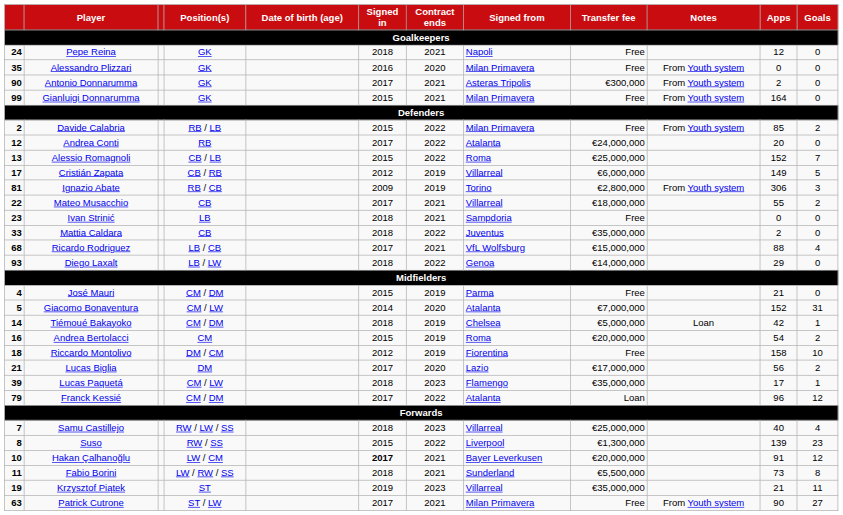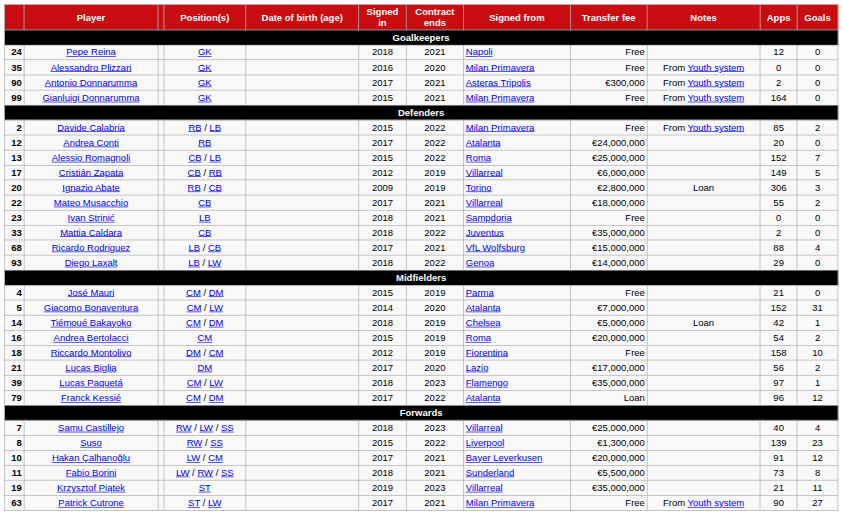 <table class="wikitable" style="text-align:center; font-size:90%; width:100%">
 <tr>
 <th style="background:#c90c0f; color:white; text-align:center"></th>
 <th style="background:#c90c0f; color:white; text-align:center">Player</th>
 <th style="background:#c90c0f; color:white; text-align:center"></th>
 <th style="background:#c90c0f; color:white; text-align:center">Position(s)</th>
 <th style="background:#c90c0f; color:white; text-align:center">Date of birth (age)</th>
 <th style="background:#c90c0f; color:white; text-align:center;">Signed<br>in</th>
 <th style="background:#c90c0f; color:white; text-align:center;">Contract<br>ends</th>
 <th style="background:#c90c0f; color:white; text-align:center;">Signed from</th>
 <th style="background:#c90c0f; color:white; text-align:center;">Transfer fee</th>
 <th style="background:#c90c0f; color:white; text-align:center;">Notes</th>
 <th style="background:#c90c0f; color:white; text-align:center;">Apps</th>
 <th style="background:#c90c0f; color:white; text-align:center;">Goals</th>
 </tr>
 <tr>
 <th colspan="12" style="background:#000000; color:white; text-align:center">Goalkeepers</th>
 </tr>
 <tr>
 <td style="text-align:right"><strong>24</strong></td>
 <td><a href='#'>Pepe Reina</a></td>
 <td style="text-align:center"></td>
 <td><a href='#'>GK</a></td>
 <td style="text-align:right"></td>
 <td style="text-align:center">2018</td>
 <td style="text-align:center">2021</td>
 <td style="text-align:left"> <a href='#'>Napoli</a></td>
 <td style="text-align:right">Free</td>
 <td></td>
 <td>12</td>
 <td>0</td>
 </tr>
 <tr>
 <td style="text-align:right"><strong>35</strong></td>
 <td><a href='#'>Alessandro Plizzari</a></td>
 <td style="text-align:center"></td>
 <td><a href='#'>GK</a></td>
 <td style="text-align:right"></td>
 <td style="text-align:center">2016</td>
 <td style="text-align:center">2020</td>
 <td style="text-align:left"> <a href='#'>Milan Primavera</a></td>
 <td style="text-align:right">Free</td>
 <td>From <a href='#'>Youth system</a></td>
 <td>0</td>
 <td>0</td>
 </tr>
 <tr>
 <td style="text-align:right"><strong>90</strong></td>
 <td><a href='#'>Antonio Donnarumma</a></td>
 <td style="text-align:center"></td>
 <td><a href='#'>GK</a></td>
 <td style="text-align:right"></td>
 <td style="text-align:center">2017</td>
 <td style="text-align:center">2021</td>
 <td style="text-align:left"> <a href='#'>Asteras Tripolis</a></td>
 <td style="text-align:right">€300,000</td>
 <td>From <a href='#'>Youth system</a></td>
 <td>2</td>
 <td>0</td>
 </tr>
 <tr>
 <td style="text-align:right"><strong>99</strong></td>
 <td><a href='#'>Gianluigi Donnarumma</a></td>
 <td style="text-align:center"></td>
 <td><a href='#'>GK</a></td>
 <td style="text-align:right"></td>
 <td style="text-align:center">2015</td>
 <td style="text-align:center">2021</td>
 <td style="text-align:left"> <a href='#'>Milan Primavera</a></td>
 <td style="text-align:right">Free</td>
 <td>From <a href='#'>Youth system</a></td>
 <td>164</td>
 <td>0</td>
 </tr>
 <tr>
 <th colspan="12" style="background:#000000; color:white; text-align:center">Defenders</th>
 </tr>
 <tr>
 <td style="text-align:right"><strong>2</strong></td>
 <td><a href='#'>Davide Calabria</a></td>
 <td style="text-align:center"></td>
 <td><a href='#'>RB</a> / <a href='#'>LB</a></td>
 <td style="text-align:right"></td>
 <td style="text-align:center">2015</td>
 <td style="text-align:center">2022</td>
 <td style="text-align:left"> <a href='#'>Milan Primavera</a></td>
 <td style="text-align:right">Free</td>
 <td>From <a href='#'>Youth system</a></td>
 <td>85</td>
 <td>2</td>
 </tr>
 <tr>
 <td style="text-align:right"><strong>12</strong></td>
 <td><a href='#'>Andrea Conti</a></td>
 <td style="text-align:center"></td>
 <td><a href='#'>RB</a></td>
 <td style="text-align:right"></td>
 <td style="text-align:center">2017</td>
 <td style="text-align:center">2022</td>
 <td style="text-align:left"> <a href='#'>Atalanta</a></td>
 <td style="text-align:right">€24,000,000</td>
 <td></td>
 <td>20</td>
 <td>0</td>
 </tr>
 <tr>
 <td style="text-align:right"><strong>13</strong></td>
 <td><a href='#'>Alessio Romagnoli</a></td>
 <td style="text-align:center"></td>
 <td><a href='#'>CB</a> / <a href='#'>LB</a></td>
 <td style="text-align:right"></td>
 <td style="text-align:center">2015</td>
 <td style="text-align:center">2022</td>
 <td style="text-align:left"> <a href='#'>Roma</a></td>
 <td style="text-align:right">€25,000,000</td>
 <td></td>
 <td>152</td>
 <td>7</td>
 </tr>
 <tr>
 <td style="text-align:right"><strong>17</strong></td>
 <td><a href='#'>Cristián Zapata</a></td>
 <td style="text-align:center"></td>
 <td><a href='#'>CB</a> / <a href='#'>RB</a></td>
 <td style="text-align:right"></td>
 <td style="text-align:center">2012</td>
 <td style="text-align:center">2019</td>
 <td style="text-align:left"> <a href='#'>Villarreal</a></td>
 <td style="text-align:right">€6,000,000</td>
 <td></td>
 <td>149</td>
 <td>5</td>
 </tr>
 <tr>
-<td style="text-align:right"><strong>81</strong></td>
+<td style="text-align:right"><strong>20</strong></td>
 <td><a href='#'>Ignazio Abate</a></td>
 <td style="text-align:center"></td>
 <td><a href='#'>RB</a> / <a href='#'>CB</a></td>
 <td style="text-align:right"></td>
 <td style="text-align:center">2009</td>
 <td style="text-align:center">2019</td>
 <td style="text-align:left"> <a href='#'>Torino</a></td>
 <td style="text-align:right">€2,800,000</td>
-<td>From <a href='#'>Youth system</a></td>
+<td>Loan</td>
 <td>306</td>
 <td>3</td>
 </tr>
 <tr>
 <td style="text-align:right"><strong>22</strong></td>
 <td><a href='#'>Mateo Musacchio</a></td>
 <td style="text-align:center"></td>
 <td><a href='#'>CB</a></td>
 <td style="text-align:right"></td>
 <td style="text-align:center">2017</td>
 <td style="text-align:center">2021</td>
 <td style="text-align:left"> <a href='#'>Villarreal</a></td>
 <td style="text-align:right">€18,000,000</td>
 <td></td>
 <td>55</td>
 <td>2</td>
 </tr>
 <tr>
 <td style="text-align:right"><strong>23</strong></td>
 <td><a href='#'>Ivan Strinić</a></td>
 <td style="text-align:center"></td>
 <td><a href='#'>LB</a></td>
 <td style="text-align:right"></td>
 <td style="text-align:center">2018</td>
 <td style="text-align:center">2021</td>
 <td style="text-align:left"> <a href='#'>Sampdoria</a></td>
 <td style="text-align:right">Free</td>
 <td></td>
 <td>0</td>
 <td>0</td>
 </tr>
 <tr>
 <td style="text-align:right"><strong>33</strong></td>
 <td><a href='#'>Mattia Caldara</a></td>
 <td style="text-align:center"></td>
 <td><a href='#'>CB</a></td>
 <td style="text-align:right"></td>
 <td style="text-align:center">2018</td>
 <td style="text-align:center">2022</td>
 <td style="text-align:left"> <a href='#'>Juventus</a></td>
 <td style="text-align:right">€35,000,000</td>
 <td></td>
 <td>2</td>
 <td>0</td>
 </tr>
 <tr>
 <td style="text-align:right"><strong>68</strong></td>
 <td><a href='#'>Ricardo Rodriguez</a></td>
 <td style="text-align:center"></td>
 <td><a href='#'>LB</a> / <a href='#'>CB</a></td>
 <td style="text-align:right"></td>
 <td style="text-align:center">2017</td>
 <td style="text-align:center">2021</td>
 <td style="text-align:left"> <a href='#'>VfL Wolfsburg</a></td>
 <td style="text-align:right">€15,000,000</td>
 <td></td>
 <td>88</td>
 <td>4</td>
 </tr>
 <tr>
 <td style="text-align:right"><strong>93</strong></td>
 <td><a href='#'>Diego Laxalt</a></td>
 <td style="text-align:center"></td>
 <td><a href='#'>LB</a> / <a href='#'>LW</a></td>
 <td style="text-align:right"></td>
 <td style="text-align:center">2018</td>
 <td style="text-align:center">2022</td>
 <td style="text-align:left"> <a href='#'>Genoa</a></td>
 <td style="text-align:right">€14,000,000</td>
 <td></td>
 <td>29</td>
 <td>0</td>
 </tr>
 <tr>
 <th colspan="12" style="background:#000000; color:white; text-align:center">Midfielders</th>
 </tr>
 <tr>
 <td style="text-align:right"><strong>4</strong></td>
 <td><a href='#'>José Mauri</a></td>
 <td style="text-align:center"></td>
 <td><a href='#'>CM</a> / <a href='#'>DM</a></td>
 <td style="text-align:right"></td>
 <td style="text-align:center">2015</td>
 <td style="text-align:center">2019</td>
 <td style="text-align:left"> <a href='#'>Parma</a></td>
 <td style="text-align:right">Free</td>
 <td></td>
 <td>21</td>
 <td>0</td>
 </tr>
 <tr>
 <td style="text-align:right"><strong>5</strong></td>
 <td><a href='#'>Giacomo Bonaventura</a></td>
 <td style="text-align:center"></td>
 <td><a href='#'>CM</a> / <a href='#'>LW</a></td>
 <td style="text-align:right"></td>
 <td style="text-align:center">2014</td>
 <td style="text-align:center">2020</td>
 <td style="text-align:left"> <a href='#'>Atalanta</a></td>
 <td style="text-align:right">€7,000,000</td>
 <td></td>
 <td>152</td>
 <td>31</td>
 </tr>
 <tr>
 <td style="text-align:right"><strong>14</strong></td>
 <td><a href='#'>Tiémoué Bakayoko</a></td>
 <td style="text-align:center"></td>
 <td><a href='#'>CM</a> / <a href='#'>DM</a></td>
 <td style="text-align:right"></td>
 <td style="text-align:center">2018</td>
 <td style="text-align:center">2019</td>
 <td style="text-align:left"> <a href='#'>Chelsea</a></td>
 <td style="text-align:right">€5,000,000</td>
 <td>Loan</td>
 <td>42</td>
 <td>1</td>
 </tr>
 <tr>
 <td style="text-align:right"><strong>16</strong></td>
 <td><a href='#'>Andrea Bertolacci</a></td>
 <td style="text-align:center"></td>
 <td><a href='#'>CM</a></td>
 <td style="text-align:right"></td>
 <td style="text-align:center">2015</td>
 <td style="text-align:center">2019</td>
 <td style="text-align:left"> <a href='#'>Roma</a></td>
 <td style="text-align:right">€20,000,000</td>
 <td></td>
 <td>54</td>
 <td>2</td>
 </tr>
 <tr>
 <td style="text-align:right"><strong>18</strong></td>
 <td><a href='#'>Riccardo Montolivo</a></td>
 <td style="text-align:center"></td>
 <td><a href='#'>DM</a> / <a href='#'>CM</a></td>
 <td style="text-align:right"></td>
 <td style="text-align:center">2012</td>
 <td style="text-align:center">2019</td>
 <td style="text-align:left"> <a href='#'>Fiorentina</a></td>
 <td style="text-align:right">Free</td>
 <td></td>
 <td>158</td>
 <td>10</td>
 </tr>
 <tr>
 <td style="text-align:right"><strong>21</strong></td>
 <td><a href='#'>Lucas Biglia</a></td>
 <td style="text-align:center"></td>
 <td><a href='#'>DM</a></td>
 <td style="text-align:right"></td>
 <td style="text-align:center">2017</td>
 <td style="text-align:center">2020</td>
 <td style="text-align:left"> <a href='#'>Lazio</a></td>
 <td style="text-align:right">€17,000,000</td>
 <td></td>
 <td>56</td>
 <td>2</td>
 </tr>
 <tr>
 <td style="text-align:right"><strong>39</strong></td>
 <td><a href='#'>Lucas Paquetá</a></td>
 <td style="text-align:center"></td>
 <td><a href='#'>CM</a> / <a href='#'>LW</a></td>
 <td style="text-align:right"></td>
 <td style="text-align:center">2018</td>
 <td style="text-align:center">2023</td>
 <td style="text-align:left"> <a href='#'>Flamengo</a></td>
 <td style="text-align:right">€35,000,000</td>
 <td></td>
-<td>17</td>
+<td>97</td>
 <td>1</td>
 </tr>
 <tr>
 <td style="text-align:right"><strong>79</strong></td>
 <td><a href='#'>Franck Kessié</a></td>
 <td style="text-align:center"></td>
 <td><a href='#'>CM</a> / <a href='#'>DM</a></td>
 <td style="text-align:right"></td>
 <td style="text-align:center">2017</td>
 <td style="text-align:center">2022</td>
 <td style="text-align:left"> <a href='#'>Atalanta</a></td>
 <td style="text-align:right">Loan</td>
 <td></td>
 <td>96</td>
 <td>12</td>
 </tr>
 <tr>
 <th colspan="12" style="background:#000000; color:white; text-align:center">Forwards</th>
 </tr>
 <tr>
 <td style="text-align:right"><strong>7</strong></td>
 <td><a href='#'>Samu Castillejo</a></td>
 <td style="text-align:center"></td>
 <td><a href='#'>RW</a> / <a href='#'>LW</a> / <a href='#'>SS</a></td>
 <td style="text-align:right"></td>
 <td style="text-align:center">2018</td>
 <td style="text-align:center">2023</td>
 <td style="text-align:left"> <a href='#'>Villarreal</a></td>
 <td style="text-align:right">€25,000,000</td>
 <td></td>
 <td>40</td>
 <td>4</td>
 </tr>
 <tr>
 <td style="text-align:right"><strong>8</strong></td>
 <td><a href='#'>Suso</a></td>
 <td style="text-align:center"></td>
 <td><a href='#'>RW</a> / <a href='#'>SS</a></td>
 <td style="text-align:right"></td>
 <td style="text-align:center">2015</td>
 <td style="text-align:center">2022</td>
 <td style="text-align:left"> <a href='#'>Liverpool</a></td>
 <td style="text-align:right">€1,300,000</td>
 <td></td>
 <td>139</td>
 <td>23</td>
 </tr>
 <tr>
 <td style="text-align:right"><strong>10</strong></td>
 <td><a href='#'>Hakan Çalhanoğlu</a></td>
 <td style="text-align:center"></td>
 <td><a href='#'>LW</a> / <a href='#'>CM</a></td>
 <td style="text-align:right"></td>
-<td style="text-align:center"><strong>2017</strong></td>
+<td style="text-align:center">2017</td>
 <td style="text-align:center">2021</td>
 <td style="text-align:left"> <a href='#'>Bayer Leverkusen</a></td>
 <td style="text-align:right">€20,000,000</td>
 <td></td>
 <td>91</td>
 <td>12</td>
 </tr>
 <tr>
 <td style="text-align:right"><strong>11</strong></td>
 <td><a href='#'>Fabio Borini</a></td>
 <td style="text-align:center"></td>
 <td><a href='#'>LW</a> / <a href='#'>RW</a> / <a href='#'>SS</a></td>
 <td style="text-align:right"></td>
 <td style="text-align:center">2018</td>
 <td style="text-align:center">2021</td>
 <td style="text-align:left"> <a href='#'>Sunderland</a></td>
 <td style="text-align:right">€5,500,000</td>
 <td></td>
 <td>73</td>
 <td>8</td>
 </tr>
 <tr>
 <td style="text-align:right"><strong>19</strong></td>
 <td><a href='#'>Krzysztof Piątek</a></td>
 <td style="text-align:center"></td>
 <td><a href='#'>ST</a></td>
 <td style="text-align:right"></td>
 <td style="text-align:center">2019</td>
 <td style="text-align:center">2023</td>
 <td style="text-align:left"> <a href='#'>Villarreal</a></td>
 <td style="text-align:right">€35,000,000</td>
 <td></td>
 <td>21</td>
 <td>11</td>
 </tr>
 <tr>
 <td style="text-align:right"><strong>63</strong></td>
 <td><a href='#'>Patrick Cutrone</a></td>
 <td style="text-align:center"></td>
 <td><a href='#'>ST</a> / <a href='#'>LW</a></td>
 <td style="text-align:right"></td>
 <td style="text-align:center">2017</td>
 <td style="text-align:center">2021</td>
 <td style="text-align:left"> <a href='#'>Milan Primavera</a></td>
 <td style="text-align:right">Free</td>
 <td>From <a href='#'>Youth system</a></td>
 <td>90</td>
 <td>27</td>
 </tr>
 </table>
